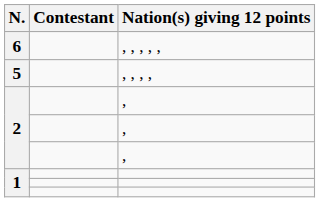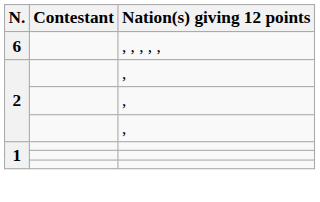 <table class="wikitable plainrowheaders">
 <tr>
 <th scope="col">N.</th>
 <th scope="col">Contestant</th>
 <th scope="col">Nation(s) giving 12 points</th>
 </tr>
 <tr>
 <th scope="row">6</th>
 <td><strong></strong></td>
 <td>, , , , , </td>
-</tr>
-<tr>
-<th scope="row">5</th>
-<td></td>
-<td>, , , , </td>
 </tr>
 <tr>
 <th scope="row" rowspan="3">2</th>
 <td></td>
 <td>, </td>
 </tr>
 <tr>
 <td></td>
 <td>, </td>
 </tr>
 <tr>
 <td></td>
 <td>, </td>
 </tr>
 <tr>
 <th scope="row" rowspan="3">1</th>
 <td></td>
 <td></td>
 </tr>
 <tr>
 <td></td>
 <td></td>
 </tr>
 <tr>
 <td></td>
 <td></td>
 </tr>
 </table>
